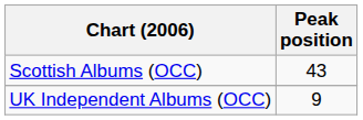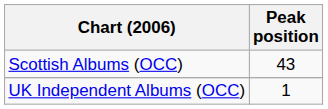 <table class="wikitable sortable" style=margin-right:1em;>
 <tr>
 <th>Chart (2006)</th>
 <th>Peak<br>position</th>
 </tr>
 <tr>
 <td><a href='#'>Scottish Albums</a> (<a href='#'>OCC</a>)</td>
 <td align=center>43</td>
 </tr>
 <tr>
 </tr>
 <tr>
 </tr>
 <tr>
 <td><a href='#'>UK Independent Albums</a> (<a href='#'>OCC</a>)</td>
-<td align=center>9</td>
+<td align=center>1</td>
 </tr>
 </table>
